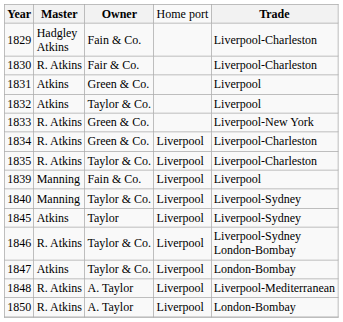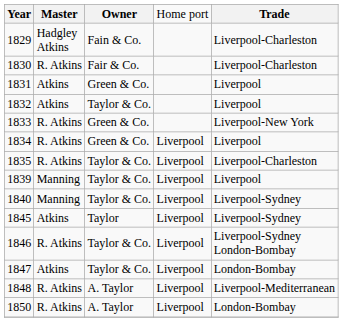 <table class="sortable wikitable">
 <tr>
 <th>Year</th>
 <th>Master</th>
 <th>Owner</th>
 <td>Home port</td>
 <th>Trade</th>
 </tr>
 <tr>
 <td>1829</td>
 <td>Hadgley<br> Atkins</td>
 <td>Fain & Co.</td>
 <td></td>
 <td>Liverpool-Charleston</td>
 </tr>
 <tr>
 <td>1830</td>
 <td>R. Atkins</td>
 <td>Fair & Co.</td>
 <td></td>
 <td>Liverpool-Charleston</td>
 </tr>
 <tr>
 <td>1831</td>
 <td>Atkins</td>
 <td>Green & Co.</td>
 <td></td>
 <td>Liverpool</td>
 </tr>
 <tr>
 <td>1832</td>
 <td>Atkins</td>
 <td>Taylor & Co.</td>
 <td></td>
 <td>Liverpool</td>
 </tr>
 <tr>
 <td>1833</td>
 <td>R. Atkins</td>
 <td>Green & Co.</td>
 <td></td>
 <td>Liverpool-New York</td>
 </tr>
 <tr>
 <td>1834</td>
 <td>R. Atkins</td>
 <td>Green & Co.</td>
 <td>Liverpool</td>
-<td>Liverpool-Charleston</td>
+<td>Liverpool</td>
 </tr>
 <tr>
 <td>1835</td>
 <td>R. Atkins</td>
 <td>Taylor & Co.</td>
 <td>Liverpool</td>
 <td>Liverpool-Charleston</td>
 </tr>
 <tr>
 <td>1839</td>
 <td>Manning</td>
-<td>Fain & Co.</td>
+<td>Taylor & Co.</td>
 <td>Liverpool</td>
 <td>Liverpool</td>
 </tr>
 <tr>
 <td>1840</td>
 <td>Manning</td>
 <td>Taylor & Co.</td>
 <td>Liverpool</td>
 <td>Liverpool-Sydney</td>
 </tr>
 <tr>
 <td>1845</td>
 <td>Atkins</td>
 <td>Taylor</td>
 <td>Liverpool</td>
 <td>Liverpool-Sydney</td>
 </tr>
 <tr>
 <td>1846</td>
 <td>R. Atkins</td>
 <td>Taylor & Co.</td>
 <td>Liverpool</td>
 <td>Liverpool-Sydney<br>London-Bombay</td>
 </tr>
 <tr>
 <td>1847</td>
 <td>Atkins</td>
 <td>Taylor & Co.</td>
 <td>Liverpool</td>
 <td>London-Bombay</td>
 </tr>
 <tr>
 <td>1848</td>
 <td>R. Atkins</td>
 <td>A. Taylor</td>
 <td>Liverpool</td>
 <td>Liverpool-Mediterranean</td>
 </tr>
 <tr>
 <td>1850</td>
 <td>R. Atkins</td>
 <td>A. Taylor</td>
 <td>Liverpool</td>
 <td>London-Bombay</td>
 </tr>
 <tr>
 </tr>
 </table>
